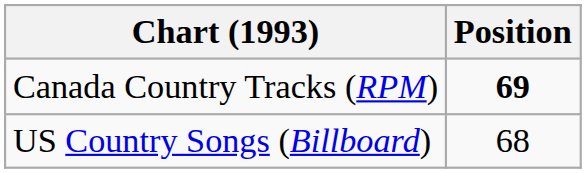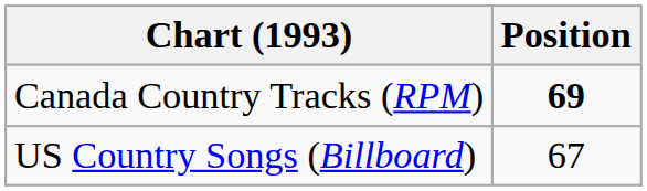 <table class="wikitable sortable">
 <tr>
 <th scope="col">Chart (1993)</th>
 <th scope="col">Position</th>
 </tr>
 <tr>
 <td>Canada Country Tracks (<em><a href='#'>RPM</a></em>)</td>
 <td align="center"><strong>69</strong></td>
 </tr>
 <tr>
 <td>US <a href='#'>Country Songs</a> (<em><a href='#'>Billboard</a></em>)</td>
-<td align="center">68</td>
+<td align="center">67</td>
 </tr>
 </table>
